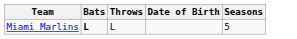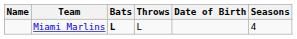 <table class="wikitable sortable collapsible collapsed">
 <tr>
+<th>Name</th>
 <th>Team</th>
 <th>Bats</th>
 <th>Throws</th>
 <th>Date of Birth</th>
 <th>Seasons</th>
 </tr>
 <tr>
+<td></td>
 <td><a href='#'>Miami Marlins</a></td>
 <td><strong>L</strong></td>
 <td>L</td>
 <td></td>
-<td>5</td>
+<td>4</td>
 </tr>
 </table>
